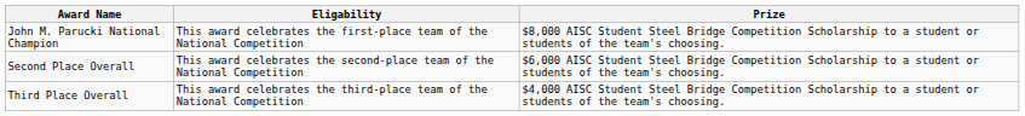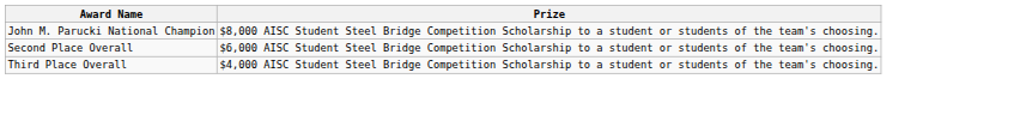 <table class="wikitable">
 <tr>
 <th>Award Name</th>
-<th>Eligability</th>
 <th>Prize</th>
 </tr>
 <tr>
 <td>John M. Parucki National Champion</td>
-<td>This award celebrates the first-place team of the National Competition</td>
 <td>$8,000 AISC Student Steel Bridge Competition Scholarship to a student or students of the team's choosing.</td>
 </tr>
 <tr>
 <td>Second Place Overall</td>
-<td>This award celebrates the second-place team of the National Competition</td>
 <td>$6,000 AISC Student Steel Bridge Competition Scholarship to a student or students of the team's choosing.</td>
 </tr>
 <tr>
 <td>Third Place Overall</td>
-<td>This award celebrates the third-place team of the National Competition</td>
 <td>$4,000 AISC Student Steel Bridge Competition Scholarship to a student or students of the team's choosing.</td>
 </tr>
 </table>
